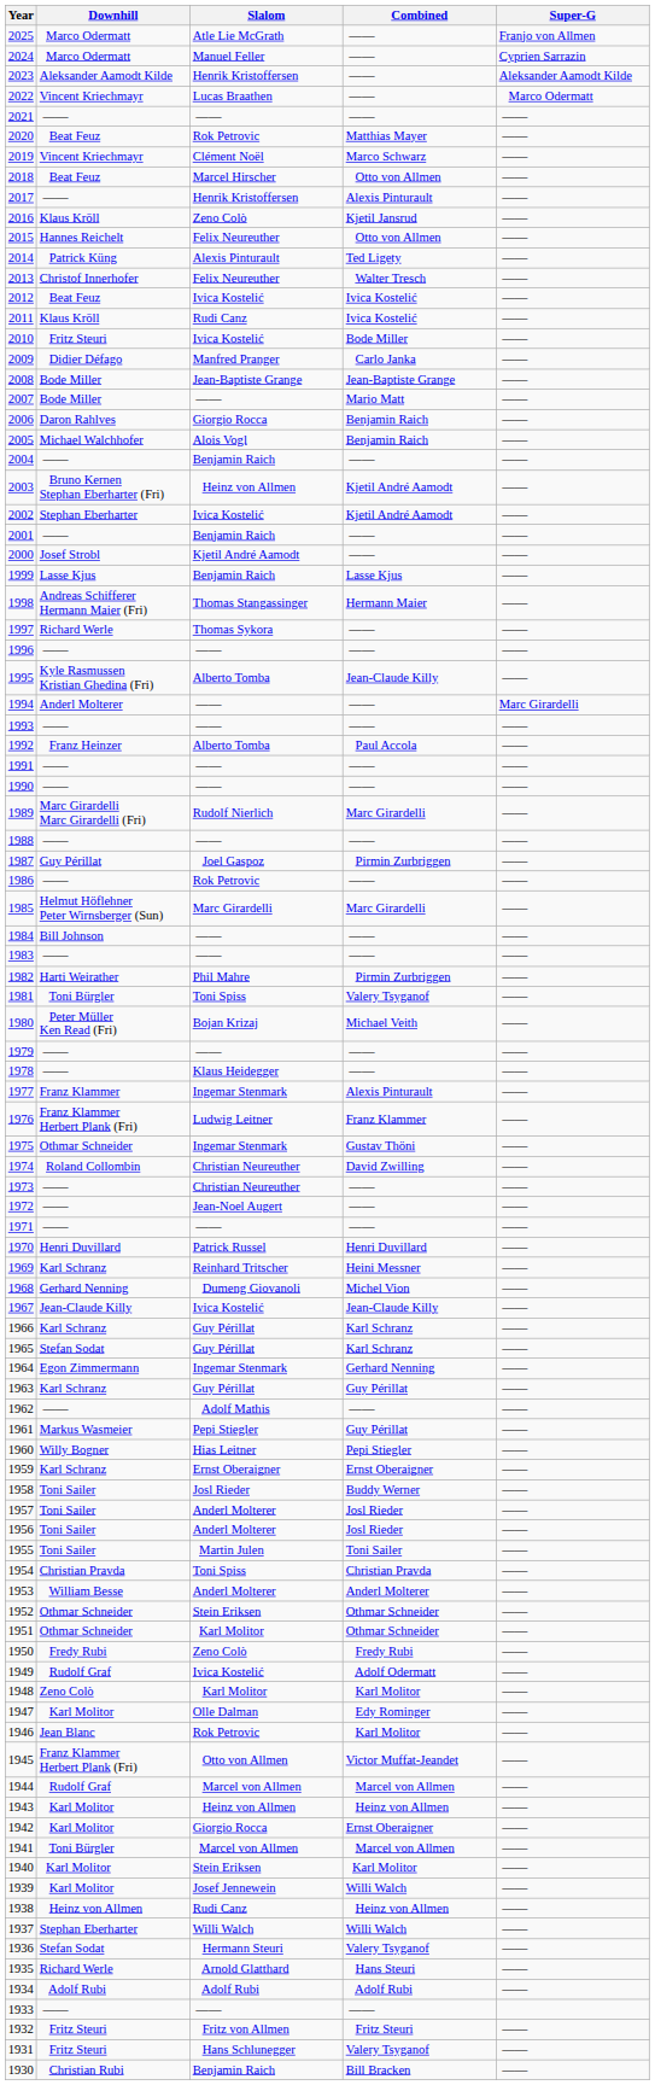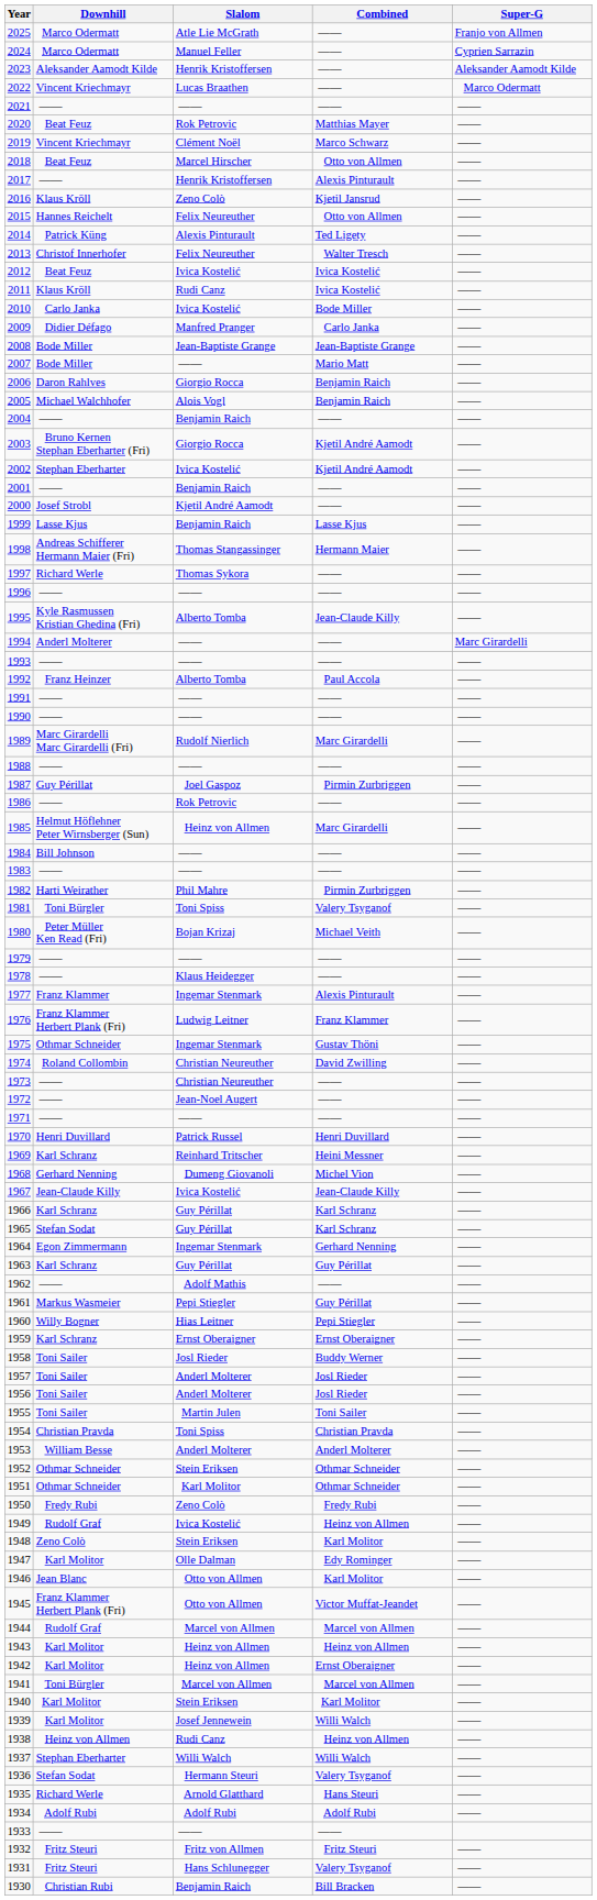 <table class="wikitable sortable">
 <tr>
 <th>Year</th>
 <th style="width:185px;"><a href='#'>Downhill</a></th>
 <th style="width:185px;"><a href='#'>Slalom</a></th>
 <th style="width:185px;"><a href='#'>Combined</a></th>
 <th style="width:185px;"><a href='#'>Super-G</a></th>
 </tr>
 <tr>
 <td style="text-align:center;"><a href='#'>2025</a></td>
 <td>  <a href='#'>Marco Odermatt</a></td>
 <td> <a href='#'>Atle Lie McGrath</a></td>
 <td> ——</td>
 <td> <a href='#'>Franjo von Allmen</a></td>
 </tr>
 <tr>
 <td style="text-align:center;"><a href='#'>2024</a></td>
 <td>  <a href='#'>Marco Odermatt</a></td>
 <td> <a href='#'>Manuel Feller</a></td>
 <td> ——</td>
 <td> <a href='#'>Cyprien Sarrazin</a></td>
 </tr>
 <tr>
 <td style="text-align:center;"><a href='#'>2023</a></td>
 <td> <a href='#'>Aleksander Aamodt Kilde</a></td>
 <td> <a href='#'>Henrik Kristoffersen</a></td>
 <td> ——</td>
 <td> <a href='#'>Aleksander Aamodt Kilde</a></td>
 </tr>
 <tr>
 <td style="text-align:center;"><a href='#'>2022</a></td>
 <td> <a href='#'>Vincent Kriechmayr</a></td>
 <td> <a href='#'>Lucas Braathen</a></td>
 <td> ——</td>
 <td>   <a href='#'>Marco Odermatt</a></td>
 </tr>
 <tr>
 <td style="text-align:center;"><a href='#'>2021</a></td>
 <td> ——</td>
 <td> ——</td>
 <td> ——</td>
 <td> ——</td>
 </tr>
 <tr>
 <td style="text-align:center;"><a href='#'>2020</a></td>
 <td>   <a href='#'>Beat Feuz</a></td>
 <td> <a href='#'>Rok Petrovic</a></td>
 <td> <a href='#'>Matthias Mayer</a></td>
 <td> ——</td>
 </tr>
 <tr>
 <td style="text-align:center;"><a href='#'>2019</a></td>
 <td> <a href='#'>Vincent Kriechmayr</a></td>
 <td> <a href='#'>Clément Noël</a></td>
 <td> <a href='#'>Marco Schwarz</a></td>
 <td> ——</td>
 </tr>
 <tr>
 <td style="text-align:center;"><a href='#'>2018</a></td>
 <td>   <a href='#'>Beat Feuz</a></td>
 <td> <a href='#'>Marcel Hirscher</a></td>
 <td>   <a href='#'>Otto von Allmen</a></td>
 <td> ——</td>
 </tr>
 <tr>
 <td style="text-align:center;"><a href='#'>2017</a></td>
 <td> —— </td>
 <td> <a href='#'>Henrik Kristoffersen</a></td>
 <td> <a href='#'>Alexis Pinturault</a></td>
 <td> ——</td>
 </tr>
 <tr>
 <td style="text-align:center;"><a href='#'>2016</a></td>
 <td> <a href='#'>Klaus Kröll</a></td>
 <td> <a href='#'>Zeno Colò</a></td>
 <td> <a href='#'>Kjetil Jansrud</a></td>
 <td> ——</td>
 </tr>
 <tr>
 <td style="text-align:center;"><a href='#'>2015</a></td>
 <td> <a href='#'>Hannes Reichelt</a></td>
 <td> <a href='#'>Felix Neureuther</a></td>
 <td>   <a href='#'>Otto von Allmen</a></td>
 <td> ——</td>
 </tr>
 <tr>
 <td style="text-align:center;"><a href='#'>2014</a></td>
 <td>   <a href='#'>Patrick Küng</a></td>
 <td> <a href='#'>Alexis Pinturault</a></td>
 <td> <a href='#'>Ted Ligety</a></td>
 <td> ——</td>
 </tr>
 <tr>
 <td style="text-align:center;"><a href='#'>2013</a></td>
 <td> <a href='#'>Christof Innerhofer</a></td>
 <td> <a href='#'>Felix Neureuther</a></td>
 <td>   <a href='#'>Walter Tresch</a></td>
 <td> ——</td>
 </tr>
 <tr>
 <td align=center><a href='#'>2012</a></td>
 <td>   <a href='#'>Beat Feuz</a></td>
 <td> <a href='#'>Ivica Kostelić</a></td>
 <td> <a href='#'>Ivica Kostelić</a></td>
 <td> ——</td>
 </tr>
 <tr>
 <td align=center><a href='#'>2011</a></td>
 <td> <a href='#'>Klaus Kröll</a></td>
 <td>  <a href='#'>Rudi Canz</a></td>
 <td> <a href='#'>Ivica Kostelić</a></td>
 <td> ——</td>
 </tr>
 <tr>
 <td align=center><a href='#'>2010</a></td>
-<td>   <a href='#'>Fritz Steuri</a></td>
+<td>   <a href='#'>Carlo Janka</a></td>
 <td> <a href='#'>Ivica Kostelić</a></td>
 <td>  <a href='#'>Bode Miller</a></td>
 <td> ——</td>
 </tr>
 <tr>
 <td style="text-align:center;"><a href='#'>2009</a></td>
 <td>   <a href='#'>Didier Défago</a></td>
 <td> <a href='#'>Manfred Pranger</a></td>
 <td>   <a href='#'>Carlo Janka</a></td>
 <td> ——</td>
 </tr>
 <tr>
 <td style="text-align:center;"><a href='#'>2008</a></td>
 <td> <a href='#'>Bode Miller</a></td>
 <td> <a href='#'>Jean-Baptiste Grange</a></td>
 <td> <a href='#'>Jean-Baptiste Grange</a></td>
 <td> ——</td>
 </tr>
 <tr>
 <td style="text-align:center;"><a href='#'>2007</a></td>
 <td> <a href='#'>Bode Miller</a></td>
 <td> ——</td>
 <td> <a href='#'>Mario Matt</a></td>
 <td> ——</td>
 </tr>
 <tr>
 <td style="text-align:center;"><a href='#'>2006</a></td>
 <td> <a href='#'>Daron Rahlves</a></td>
 <td> <a href='#'>Giorgio Rocca</a></td>
 <td> <a href='#'>Benjamin Raich</a></td>
 <td> ——</td>
 </tr>
 <tr>
 <td style="text-align:center;"><a href='#'>2005</a></td>
 <td> <a href='#'>Michael Walchhofer</a></td>
 <td> <a href='#'>Alois Vogl</a></td>
 <td>  <a href='#'>Benjamin Raich</a></td>
 <td> ——</td>
 </tr>
 <tr>
 <td style="text-align:center;"><a href='#'>2004</a></td>
 <td> ——</td>
 <td> <a href='#'>Benjamin Raich</a></td>
 <td> ——</td>
 <td> ——</td>
 </tr>
 <tr>
 <td style="text-align:center;"><a href='#'>2003</a></td>
 <td>   <a href='#'>Bruno Kernen</a><br> <a href='#'>Stephan Eberharter</a> (Fri)</td>
-<td>   <a href='#'>Heinz von Allmen</a></td>
+<td> <a href='#'>Giorgio Rocca</a></td>
 <td> <a href='#'>Kjetil André Aamodt</a></td>
 <td> ——</td>
 </tr>
 <tr>
 <td style="text-align:center;"><a href='#'>2002</a></td>
 <td> <a href='#'>Stephan Eberharter</a></td>
 <td> <a href='#'>Ivica Kostelić</a></td>
 <td> <a href='#'>Kjetil André Aamodt</a></td>
 <td> ——</td>
 </tr>
 <tr>
 <td align=center><a href='#'>2001</a></td>
 <td> ——</td>
 <td> <a href='#'>Benjamin Raich</a></td>
 <td> ——</td>
 <td> ——</td>
 </tr>
 <tr>
 <td style="text-align:center;"><a href='#'>2000</a></td>
 <td> <a href='#'>Josef Strobl</a></td>
 <td> <a href='#'>Kjetil André Aamodt</a></td>
 <td> ——</td>
 <td> ——</td>
 </tr>
 <tr>
 <td style="text-align:center;"><a href='#'>1999</a></td>
 <td> <a href='#'>Lasse Kjus</a></td>
 <td> <a href='#'>Benjamin Raich</a></td>
 <td> <a href='#'>Lasse Kjus</a></td>
 <td> ——</td>
 </tr>
 <tr>
 <td style="text-align:center;"><a href='#'>1998</a></td>
 <td> <a href='#'>Andreas Schifferer</a><br> <a href='#'>Hermann Maier</a> (Fri)</td>
 <td> <a href='#'>Thomas Stangassinger</a></td>
 <td> <a href='#'>Hermann Maier</a></td>
 <td> ——</td>
 </tr>
 <tr>
 <td style="text-align:center;"><a href='#'>1997</a></td>
 <td> <a href='#'>Richard Werle</a></td>
 <td> <a href='#'>Thomas Sykora</a></td>
 <td> ——</td>
 <td> ——</td>
 </tr>
 <tr>
 <td style="text-align:center;"><a href='#'>1996</a></td>
 <td> ——</td>
 <td> ——</td>
 <td> ——</td>
 <td> ——</td>
 </tr>
 <tr>
 <td style="text-align:center;"><a href='#'>1995</a></td>
 <td> <a href='#'>Kyle Rasmussen</a><br> <a href='#'>Kristian Ghedina</a> (Fri)</td>
 <td> <a href='#'>Alberto Tomba</a></td>
 <td> <a href='#'>Jean-Claude Killy</a></td>
 <td> ——</td>
 </tr>
 <tr>
 <td style="text-align:center;"><a href='#'>1994</a></td>
 <td> <a href='#'>Anderl Molterer</a></td>
 <td> ——</td>
 <td> ——</td>
 <td> <a href='#'>Marc Girardelli</a></td>
 </tr>
 <tr>
 <td style="text-align:center;"><a href='#'>1993</a></td>
 <td> ——</td>
 <td> ——</td>
 <td> ——</td>
 <td> ——</td>
 </tr>
 <tr>
 <td style="text-align:center;"><a href='#'>1992</a></td>
 <td>   <a href='#'>Franz Heinzer</a></td>
 <td> <a href='#'>Alberto Tomba</a></td>
 <td>   <a href='#'>Paul Accola</a></td>
 <td> ——</td>
 </tr>
 <tr>
 <td style="text-align:center;"><a href='#'>1991</a></td>
 <td> ——</td>
 <td> ——</td>
 <td> ——</td>
 <td> ——</td>
 </tr>
 <tr>
 <td style="text-align:center;"><a href='#'>1990</a></td>
 <td> ——</td>
 <td> ——</td>
 <td> ——</td>
 <td> ——</td>
 </tr>
 <tr>
 <td style="text-align:center;"><a href='#'>1989</a></td>
 <td> <a href='#'>Marc Girardelli</a><br> <a href='#'>Marc Girardelli</a> (Fri)</td>
 <td> <a href='#'>Rudolf Nierlich</a></td>
 <td> <a href='#'>Marc Girardelli</a></td>
 <td> ——</td>
 </tr>
 <tr>
 <td style="text-align:center;"><a href='#'>1988</a></td>
 <td> ——</td>
 <td> ——</td>
 <td> ——</td>
 <td> ——</td>
 </tr>
 <tr>
 <td style="text-align:center;"><a href='#'>1987</a></td>
 <td> <a href='#'>Guy Périllat</a></td>
 <td>   <a href='#'>Joel Gaspoz</a></td>
 <td>   <a href='#'>Pirmin Zurbriggen</a></td>
 <td> ——</td>
 </tr>
 <tr>
 <td style="text-align:center;"><a href='#'>1986</a></td>
 <td> ——</td>
 <td> <a href='#'>Rok Petrovic</a></td>
 <td> ——</td>
 <td> ——</td>
 </tr>
 <tr>
 <td style="text-align:center;"><a href='#'>1985</a></td>
 <td> <a href='#'>Helmut Höflehner</a><br> <a href='#'>Peter Wirnsberger</a> (Sun)</td>
-<td> <a href='#'>Marc Girardelli</a></td>
+<td>   <a href='#'>Heinz von Allmen</a></td>
 <td> <a href='#'>Marc Girardelli</a></td>
 <td> ——</td>
 </tr>
 <tr>
 <td style="text-align:center;"><a href='#'>1984</a></td>
 <td> <a href='#'>Bill Johnson</a></td>
 <td> ——</td>
 <td> ——</td>
 <td> ——</td>
 </tr>
 <tr>
 <td style="text-align:center;"><a href='#'>1983</a></td>
 <td> ——</td>
 <td> ——</td>
 <td> ——</td>
 <td> ——</td>
 </tr>
 <tr>
 <td style="text-align:center;"><a href='#'>1982</a></td>
 <td> <a href='#'>Harti Weirather</a></td>
 <td> <a href='#'>Phil Mahre</a></td>
 <td>   <a href='#'>Pirmin Zurbriggen</a></td>
 <td> ——</td>
 </tr>
 <tr>
 <td style="text-align:center;"><a href='#'>1981</a></td>
 <td>   <a href='#'>Toni Bürgler</a></td>
 <td> <a href='#'>Toni Spiss</a></td>
 <td> <a href='#'>Valery Tsyganof</a></td>
 <td> ——</td>
 </tr>
 <tr>
 <td style="text-align:center;"><a href='#'>1980</a></td>
 <td>   <a href='#'>Peter Müller</a><br> <a href='#'>Ken Read</a> (Fri)</td>
 <td> <a href='#'>Bojan Krizaj</a></td>
 <td> <a href='#'>Michael Veith</a></td>
 <td> ——</td>
 </tr>
 <tr>
 <td style="text-align:center;"><a href='#'>1979</a></td>
 <td> ——</td>
 <td> ——</td>
 <td> ——</td>
 <td> ——</td>
 </tr>
 <tr>
 <td style="text-align:center;"><a href='#'>1978</a></td>
 <td> ——</td>
 <td> <a href='#'>Klaus Heidegger</a></td>
 <td> ——</td>
 <td> ——</td>
 </tr>
 <tr>
 <td style="text-align:center;"><a href='#'>1977</a></td>
 <td> <a href='#'>Franz Klammer</a></td>
 <td> <a href='#'>Ingemar Stenmark</a></td>
 <td> <a href='#'>Alexis Pinturault</a></td>
 <td> ——</td>
 </tr>
 <tr>
 <td style="text-align:center;"><a href='#'>1976</a></td>
 <td> <a href='#'>Franz Klammer</a><br> <a href='#'>Herbert Plank</a> (Fri)</td>
 <td> <a href='#'>Ludwig Leitner</a></td>
 <td> <a href='#'>Franz Klammer</a></td>
 <td> ——</td>
 </tr>
 <tr>
 <td style="text-align:center;"><a href='#'>1975</a></td>
 <td> <a href='#'>Othmar Schneider</a></td>
 <td> <a href='#'>Ingemar Stenmark</a></td>
 <td> <a href='#'>Gustav Thöni</a></td>
 <td> ——</td>
 </tr>
 <tr>
 <td style="text-align:center;"><a href='#'>1974</a></td>
 <td>  <a href='#'>Roland Collombin</a></td>
 <td> <a href='#'>Christian Neureuther</a></td>
 <td> <a href='#'>David Zwilling</a></td>
 <td> ——</td>
 </tr>
 <tr>
 <td style="text-align:center;"><a href='#'>1973</a></td>
 <td> ——</td>
 <td> <a href='#'>Christian Neureuther</a></td>
 <td> ——</td>
 <td> ——</td>
 </tr>
 <tr>
 <td style="text-align:center;"><a href='#'>1972</a></td>
 <td> ——</td>
 <td> <a href='#'>Jean-Noel Augert</a></td>
 <td> ——</td>
 <td> ——</td>
 </tr>
 <tr>
 <td style="text-align:center;"><a href='#'>1971</a></td>
 <td> ——</td>
 <td> ——</td>
 <td> ——</td>
 <td> ——</td>
 </tr>
 <tr>
 <td style="text-align:center;"><a href='#'>1970</a></td>
 <td> <a href='#'>Henri Duvillard</a></td>
 <td> <a href='#'>Patrick Russel</a></td>
 <td> <a href='#'>Henri Duvillard</a></td>
 <td> ——</td>
 </tr>
 <tr>
 <td style="text-align:center;"><a href='#'>1969</a></td>
 <td> <a href='#'>Karl Schranz</a></td>
 <td> <a href='#'>Reinhard Tritscher</a></td>
 <td> <a href='#'>Heini Messner</a></td>
 <td> ——</td>
 </tr>
 <tr>
 <td style="text-align:center;"><a href='#'>1968</a></td>
 <td> <a href='#'>Gerhard Nenning</a></td>
 <td>   <a href='#'>Dumeng Giovanoli</a></td>
 <td> <a href='#'>Michel Vion</a></td>
 <td> ——</td>
 </tr>
 <tr>
 <td style="text-align:center;"><a href='#'>1967</a></td>
 <td> <a href='#'>Jean-Claude Killy</a></td>
 <td> <a href='#'>Ivica Kostelić</a></td>
 <td> <a href='#'>Jean-Claude Killy</a></td>
 <td> ——</td>
 </tr>
 <tr>
 <td align=center>1966</td>
 <td> <a href='#'>Karl Schranz</a></td>
 <td> <a href='#'>Guy Périllat</a></td>
 <td> <a href='#'>Karl Schranz</a></td>
 <td> ——</td>
 </tr>
 <tr>
 <td style="text-align:center;">1965</td>
 <td> <a href='#'>Stefan Sodat</a></td>
 <td> <a href='#'>Guy Périllat</a></td>
 <td> <a href='#'>Karl Schranz</a></td>
 <td> ——</td>
 </tr>
 <tr>
 <td style="text-align:center;">1964</td>
 <td> <a href='#'>Egon Zimmermann</a></td>
 <td> <a href='#'>Ingemar Stenmark</a></td>
 <td> <a href='#'>Gerhard Nenning</a></td>
 <td> ——</td>
 </tr>
 <tr>
 <td style="text-align:center;">1963</td>
 <td> <a href='#'>Karl Schranz</a></td>
 <td> <a href='#'>Guy Périllat</a></td>
 <td> <a href='#'>Guy Périllat</a></td>
 <td> ——</td>
 </tr>
 <tr>
 <td style="text-align:center;">1962</td>
 <td> ——</td>
 <td>   <a href='#'>Adolf Mathis</a></td>
 <td> ——</td>
 <td> ——</td>
 </tr>
 <tr>
 <td style="text-align:center;">1961</td>
 <td> <a href='#'>Markus Wasmeier</a></td>
 <td> <a href='#'>Pepi Stiegler</a></td>
 <td> <a href='#'>Guy Périllat</a></td>
 <td> ——</td>
 </tr>
 <tr>
 <td align=center>1960</td>
 <td> <a href='#'>Willy Bogner</a></td>
 <td> <a href='#'>Hias Leitner</a></td>
 <td> <a href='#'>Pepi Stiegler</a></td>
 <td> ——</td>
 </tr>
 <tr>
 <td style="text-align:center;">1959</td>
 <td> <a href='#'>Karl Schranz</a></td>
 <td> <a href='#'>Ernst Oberaigner</a></td>
 <td> <a href='#'>Ernst Oberaigner</a></td>
 <td> ——</td>
 </tr>
 <tr>
 <td style="text-align:center;">1958</td>
 <td> <a href='#'>Toni Sailer</a></td>
 <td> <a href='#'>Josl Rieder</a></td>
 <td> <a href='#'>Buddy Werner</a></td>
 <td> ——</td>
 </tr>
 <tr>
 <td style="text-align:center;">1957</td>
 <td> <a href='#'>Toni Sailer</a></td>
 <td> <a href='#'>Anderl Molterer</a></td>
 <td> <a href='#'>Josl Rieder</a></td>
 <td> ——</td>
 </tr>
 <tr>
 <td style="text-align:center;">1956</td>
 <td> <a href='#'>Toni Sailer</a></td>
 <td> <a href='#'>Anderl Molterer</a></td>
 <td> <a href='#'>Josl Rieder</a></td>
 <td> ——</td>
 </tr>
 <tr>
 <td style="text-align:center;">1955</td>
 <td> <a href='#'>Toni Sailer</a></td>
 <td>  <a href='#'>Martin Julen</a></td>
 <td> <a href='#'>Toni Sailer</a></td>
 <td> ——</td>
 </tr>
 <tr>
 <td align=center>1954</td>
 <td> <a href='#'>Christian Pravda</a></td>
 <td> <a href='#'>Toni Spiss</a></td>
 <td> <a href='#'>Christian Pravda</a></td>
 <td> ——</td>
 </tr>
 <tr>
 <td style="text-align:center;">1953</td>
 <td>   <a href='#'>William Besse</a></td>
 <td> <a href='#'>Anderl Molterer</a></td>
 <td> <a href='#'>Anderl Molterer</a></td>
 <td> ——</td>
 </tr>
 <tr>
 <td style="text-align:center;">1952</td>
 <td> <a href='#'>Othmar Schneider</a></td>
 <td> <a href='#'>Stein Eriksen</a></td>
 <td> <a href='#'>Othmar Schneider</a></td>
 <td> ——</td>
 </tr>
 <tr>
 <td align=center>1951</td>
 <td> <a href='#'>Othmar Schneider</a></td>
 <td>  <a href='#'>Karl Molitor</a></td>
 <td> <a href='#'>Othmar Schneider</a></td>
 <td> ——</td>
 </tr>
 <tr>
 <td style="text-align:center;">1950</td>
 <td>   <a href='#'>Fredy Rubi</a></td>
 <td> <a href='#'>Zeno Colò</a></td>
 <td>   <a href='#'>Fredy Rubi</a></td>
 <td> ——</td>
 </tr>
 <tr>
 <td style="text-align:center;">1949</td>
 <td>   <a href='#'>Rudolf Graf</a></td>
 <td> <a href='#'>Ivica Kostelić</a></td>
-<td>   <a href='#'>Adolf Odermatt</a></td>
+<td>   <a href='#'>Heinz von Allmen</a></td>
 <td> ——</td>
 </tr>
 <tr>
 <td style="text-align:center;">1948</td>
 <td> <a href='#'>Zeno Colò</a></td>
-<td>   <a href='#'>Karl Molitor</a></td>
+<td> <a href='#'>Stein Eriksen</a></td>
 <td>   <a href='#'>Karl Molitor</a></td>
 <td> ——</td>
 </tr>
 <tr>
 <td style="text-align:center;">1947</td>
 <td>   <a href='#'>Karl Molitor</a></td>
 <td> <a href='#'>Olle Dalman</a></td>
 <td>   <a href='#'>Edy Rominger</a></td>
 <td> ——</td>
 </tr>
 <tr>
 <td style="text-align:center;">1946</td>
 <td> <a href='#'>Jean Blanc</a></td>
-<td> <a href='#'>Rok Petrovic</a></td>
+<td>   <a href='#'>Otto von Allmen</a></td>
 <td>   <a href='#'>Karl Molitor</a></td>
 <td> ——</td>
 </tr>
 <tr>
 <td style="text-align:center;">1945</td>
 <td> <a href='#'>Franz Klammer</a><br> <a href='#'>Herbert Plank</a> (Fri)</td>
 <td>   <a href='#'>Otto von Allmen</a></td>
 <td> <a href='#'>Victor Muffat-Jeandet</a></td>
 <td> ——</td>
 </tr>
 <tr>
 <td style="text-align:center;">1944</td>
 <td>   <a href='#'>Rudolf Graf</a></td>
 <td>   <a href='#'>Marcel von Allmen</a></td>
 <td>   <a href='#'>Marcel von Allmen</a></td>
 <td> ——</td>
 </tr>
 <tr>
 <td style="text-align:center;">1943</td>
 <td>   <a href='#'>Karl Molitor</a></td>
 <td>   <a href='#'>Heinz von Allmen</a></td>
 <td>   <a href='#'>Heinz von Allmen</a></td>
 <td> ——</td>
 </tr>
 <tr>
 <td align=center>1942</td>
 <td>   <a href='#'>Karl Molitor</a></td>
-<td> <a href='#'>Giorgio Rocca</a></td>
+<td>   <a href='#'>Heinz von Allmen</a></td>
 <td> <a href='#'>Ernst Oberaigner</a></td>
 <td> ——</td>
 </tr>
 <tr>
 <td align=center>1941</td>
 <td>   <a href='#'>Toni Bürgler</a></td>
 <td>  <a href='#'>Marcel von Allmen</a></td>
 <td>   <a href='#'>Marcel von Allmen</a></td>
 <td> ——</td>
 </tr>
 <tr>
 <td align=center>1940</td>
 <td>  <a href='#'>Karl Molitor</a></td>
 <td> <a href='#'>Stein Eriksen</a></td>
 <td>  <a href='#'>Karl Molitor</a></td>
 <td> ——</td>
 </tr>
 <tr>
 <td style="text-align:center;">1939</td>
 <td>   <a href='#'>Karl Molitor</a></td>
 <td>   <a href='#'>Josef Jennewein</a></td>
 <td> <a href='#'>Willi Walch</a></td>
 <td> ——</td>
 </tr>
 <tr>
 <td style="text-align:center;">1938</td>
 <td>   <a href='#'>Heinz von Allmen</a></td>
 <td>  <a href='#'>Rudi Canz</a></td>
 <td>   <a href='#'>Heinz von Allmen</a></td>
 <td> ——</td>
 </tr>
 <tr>
 <td style="text-align:center;">1937</td>
 <td> <a href='#'>Stephan Eberharter</a></td>
 <td> <a href='#'>Willi Walch</a></td>
 <td> <a href='#'>Willi Walch</a></td>
 <td> ——</td>
 </tr>
 <tr>
 <td align=center>1936</td>
 <td> <a href='#'>Stefan Sodat</a></td>
 <td>   <a href='#'>Hermann Steuri</a></td>
 <td> <a href='#'>Valery Tsyganof</a></td>
 <td> ——</td>
 </tr>
 <tr>
 <td style="text-align:center;">1935</td>
 <td> <a href='#'>Richard Werle</a></td>
 <td>   <a href='#'>Arnold Glatthard</a></td>
 <td>   <a href='#'>Hans Steuri</a></td>
 <td> ——</td>
 </tr>
 <tr>
 <td style="text-align:center;">1934</td>
 <td>   <a href='#'>Adolf Rubi</a></td>
 <td>   <a href='#'>Adolf Rubi</a></td>
 <td>   <a href='#'>Adolf Rubi</a></td>
 <td> ——</td>
 </tr>
 <tr>
 <td style="text-align:center;">1933</td>
 <td> ——</td>
 <td> ——</td>
 <td> ——</td>
 </tr>
 <tr>
 <td style="text-align:center;">1932</td>
 <td>   <a href='#'>Fritz Steuri</a></td>
 <td>   <a href='#'>Fritz von Allmen</a></td>
 <td>   <a href='#'>Fritz Steuri</a></td>
 <td> ——</td>
 </tr>
 <tr>
 <td style="text-align:center;">1931</td>
 <td>   <a href='#'>Fritz Steuri</a></td>
 <td>   <a href='#'>Hans Schlunegger</a></td>
 <td> <a href='#'>Valery Tsyganof</a></td>
 <td> ——</td>
 </tr>
 <tr>
 <td style="text-align:center;">1930</td>
 <td>   <a href='#'>Christian Rubi</a></td>
 <td> <a href='#'>Benjamin Raich</a></td>
 <td> <a href='#'>Bill Bracken</a></td>
 <td> ——</td>
 </tr>
 </table>
